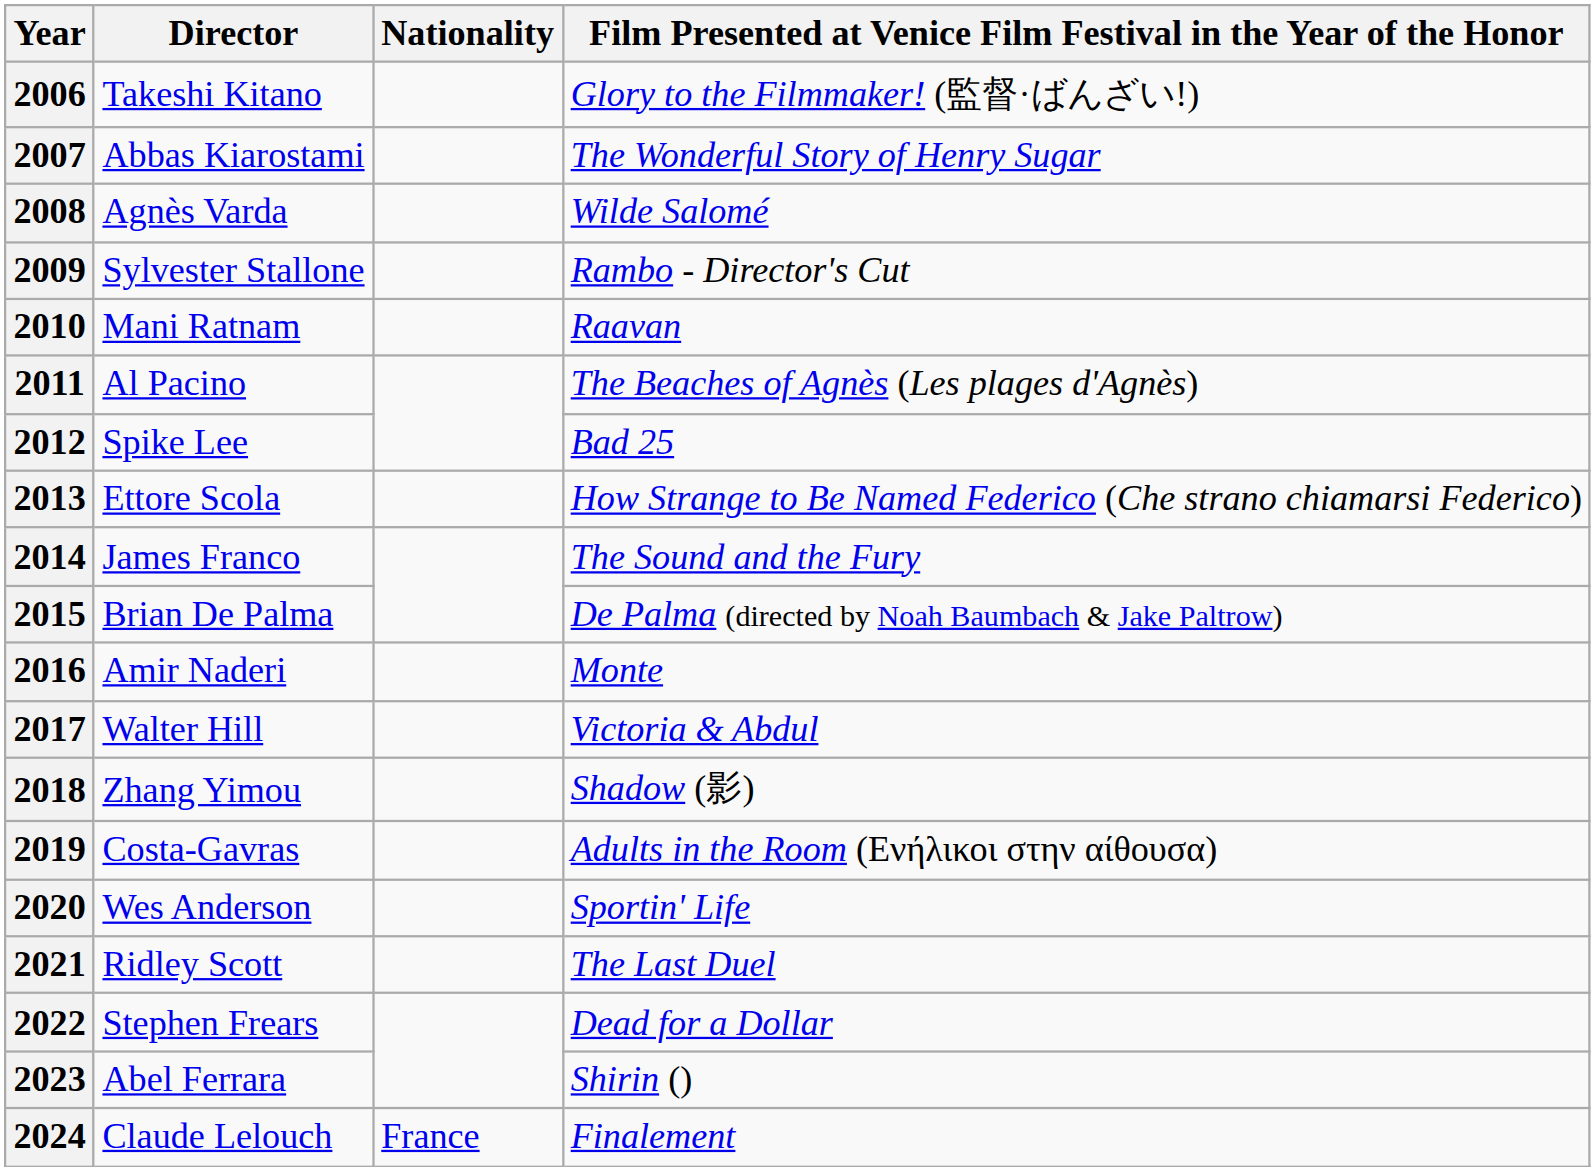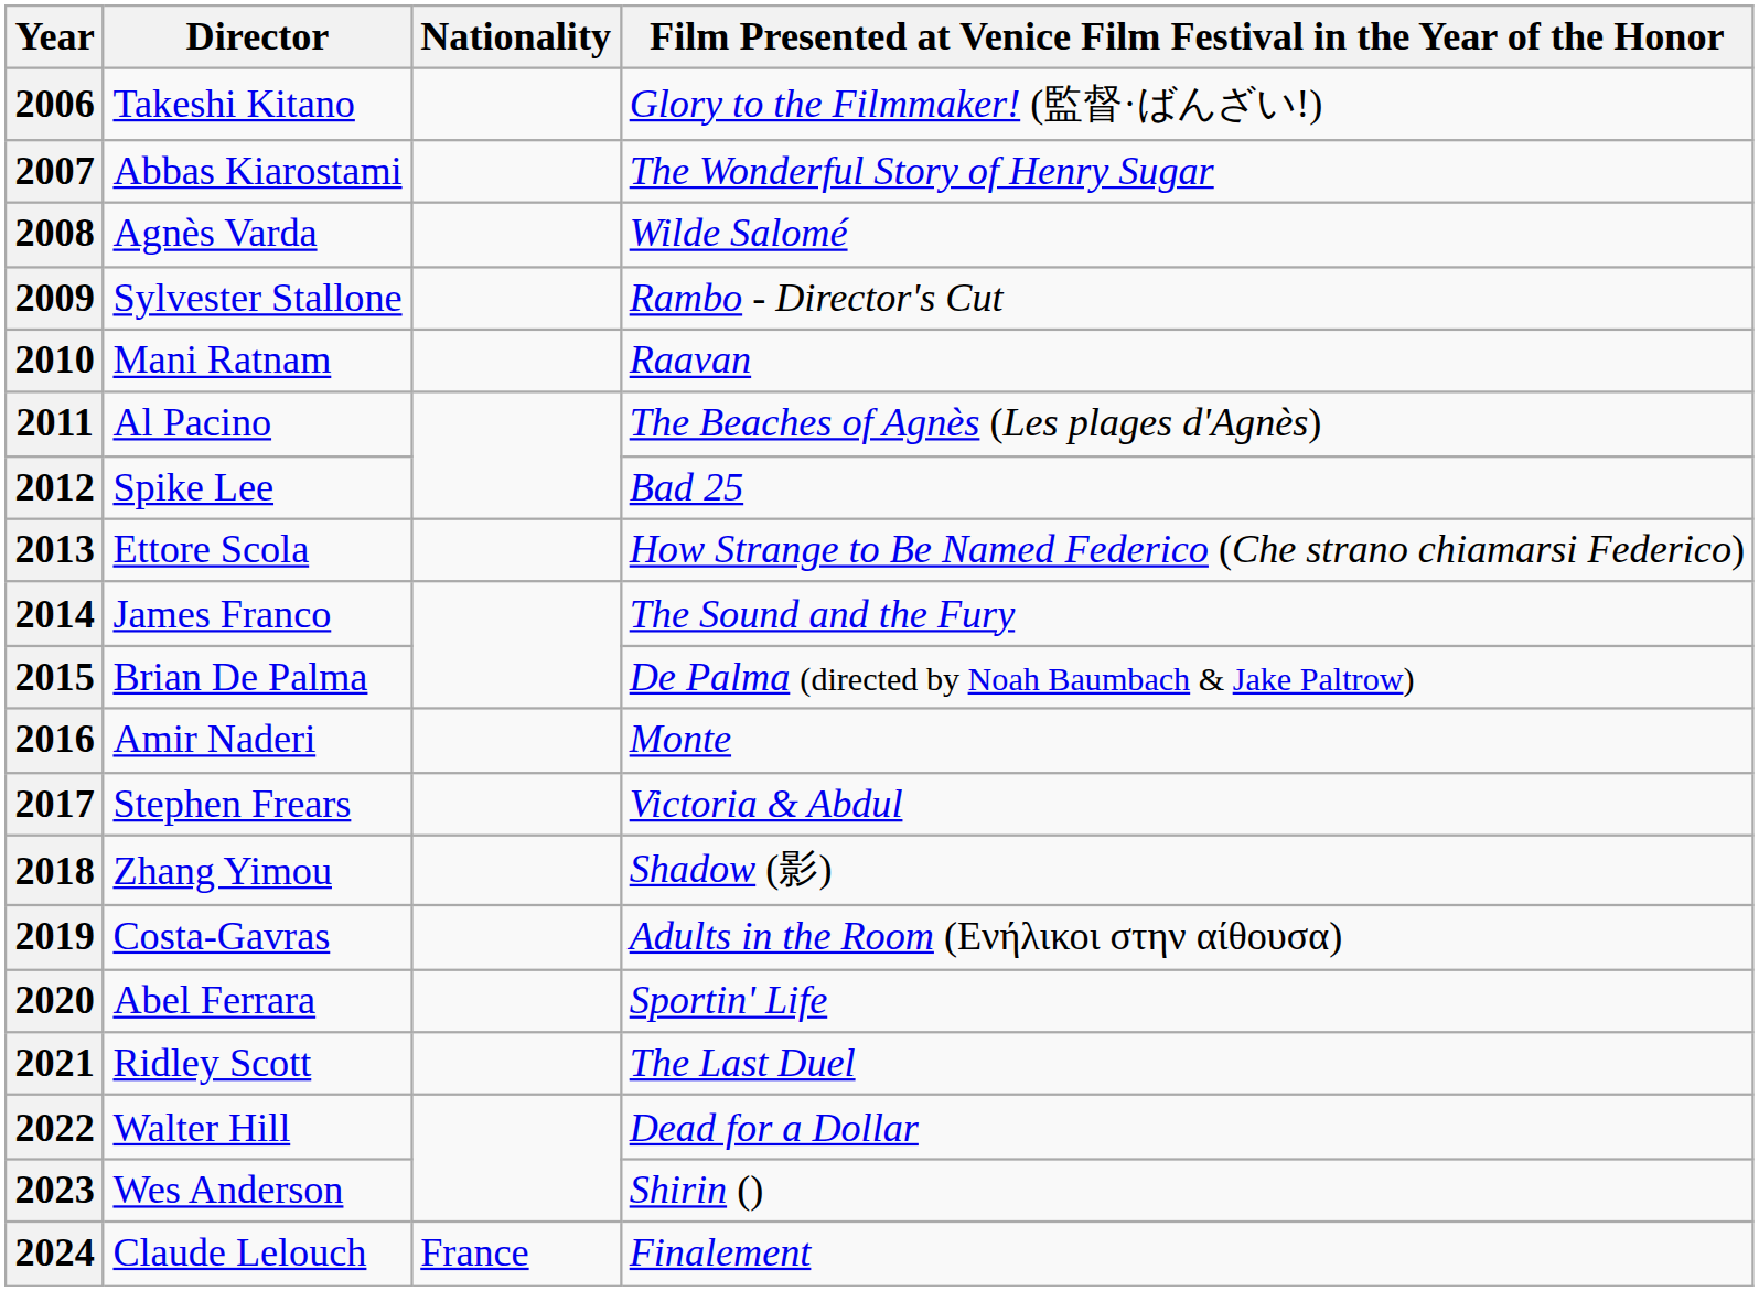 <table class="wikitable">
 <tr>
 <th>Year</th>
 <th>Director</th>
 <th>Nationality</th>
 <th>Film Presented at Venice Film Festival in the Year of the Honor</th>
 </tr>
 <tr>
 <th>2006</th>
 <td><a href='#'>Takeshi Kitano</a></td>
 <td></td>
 <td><em><a href='#'>Glory to the Filmmaker!</a></em> (監督·ばんざい!)</td>
 </tr>
 <tr>
 <th>2007</th>
 <td><a href='#'>Abbas Kiarostami</a></td>
 <td></td>
 <td><em><a href='#'>The Wonderful Story of Henry Sugar</a></em></td>
 </tr>
 <tr>
 <th>2008</th>
 <td><a href='#'>Agnès Varda</a></td>
 <td></td>
 <td><em><a href='#'>Wilde Salomé</a></em></td>
 </tr>
 <tr>
 <th>2009</th>
 <td><a href='#'>Sylvester Stallone</a></td>
 <td></td>
 <td><em><a href='#'>Rambo</a> - Director's Cut</em></td>
 </tr>
 <tr>
 <th>2010</th>
 <td><a href='#'>Mani Ratnam</a></td>
 <td></td>
 <td><em><a href='#'>Raavan</a></em></td>
 </tr>
 <tr>
 <th>2011</th>
 <td><a href='#'>Al Pacino</a></td>
 <td rowspan="2"></td>
 <td><em><a href='#'>The Beaches of Agnès</a></em> (<em>Les plages d'Agnès</em>)</td>
 </tr>
 <tr>
 <th>2012</th>
 <td><a href='#'>Spike Lee</a></td>
 <td><em><a href='#'>Bad 25</a></em></td>
 </tr>
 <tr>
 <th>2013</th>
 <td><a href='#'>Ettore Scola</a></td>
 <td></td>
 <td><em><a href='#'>How Strange to Be Named Federico</a></em> (<em>Che strano chiamarsi Federico</em>)</td>
 </tr>
 <tr>
 <th>2014</th>
 <td><a href='#'>James Franco</a></td>
 <td rowspan="2"></td>
 <td><em><a href='#'>The Sound and the Fury</a></em></td>
 </tr>
 <tr>
 <th>2015</th>
 <td><a href='#'>Brian De Palma</a></td>
 <td><em><a href='#'>De Palma</a></em> <small>(directed by <a href='#'>Noah Baumbach</a> & <a href='#'>Jake Paltrow</a>)</small></td>
 </tr>
 <tr>
 <th>2016</th>
 <td><a href='#'>Amir Naderi</a></td>
 <td></td>
 <td><em><a href='#'>Monte</a></em></td>
 </tr>
 <tr>
 <th>2017</th>
-<td><a href='#'>Walter Hill</a></td>
+<td><a href='#'>Stephen Frears</a></td>
 <td></td>
 <td><em><a href='#'>Victoria & Abdul</a></em></td>
 </tr>
 <tr>
 <th>2018</th>
 <td><a href='#'>Zhang Yimou</a></td>
 <td></td>
 <td><em><a href='#'>Shadow</a></em> (影)</td>
 </tr>
 <tr>
 <th>2019</th>
 <td><a href='#'>Costa-Gavras</a></td>
 <td></td>
 <td><em><a href='#'>Adults in the Room</a></em> (Ενήλικοι στην αίθουσα)</td>
 </tr>
 <tr>
 <th>2020</th>
-<td><a href='#'>Wes Anderson</a></td>
+<td><a href='#'>Abel Ferrara</a></td>
 <td></td>
 <td><em><a href='#'>Sportin' Life</a></em></td>
 </tr>
 <tr>
 <th>2021</th>
 <td><a href='#'>Ridley Scott</a></td>
 <td></td>
 <td><em><a href='#'>The Last Duel</a></em></td>
 </tr>
 <tr>
 <th>2022</th>
-<td><a href='#'>Stephen Frears</a></td>
+<td><a href='#'>Walter Hill</a></td>
 <td rowspan="2"></td>
 <td><em><a href='#'>Dead for a Dollar</a></em></td>
 </tr>
 <tr>
 <th>2023</th>
-<td><a href='#'>Abel Ferrara</a></td>
+<td><a href='#'>Wes Anderson</a></td>
 <td><em><a href='#'>Shirin</a></em> ()</td>
 </tr>
 <tr>
 <th>2024</th>
 <td><a href='#'>Claude Lelouch</a></td>
 <td> <a href='#'>France</a></td>
 <td><em><a href='#'>Finalement</a></em></td>
 </tr>
 </table>
